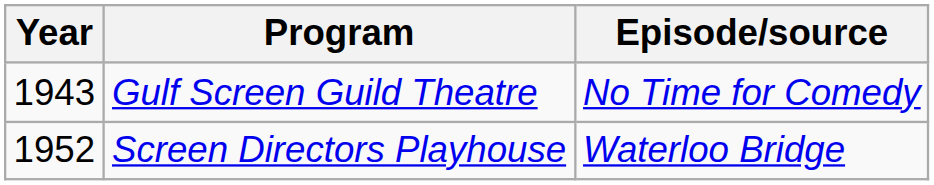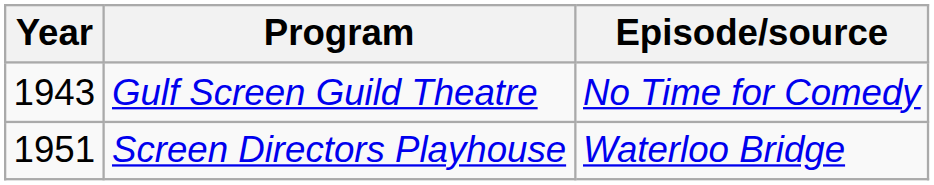 <table class="wikitable">
 <tr>
 <th>Year</th>
 <th>Program</th>
 <th>Episode/source</th>
 </tr>
 <tr>
 <td>1943</td>
 <td><em><a href='#'>Gulf Screen Guild Theatre</a></em></td>
 <td><em><a href='#'>No Time for Comedy</a></em></td>
 </tr>
 <tr>
-<td>1952</td>
+<td>1951</td>
 <td><em><a href='#'>Screen Directors Playhouse</a></em></td>
 <td><em><a href='#'>Waterloo Bridge</a></em></td>
 </tr>
 </table>
